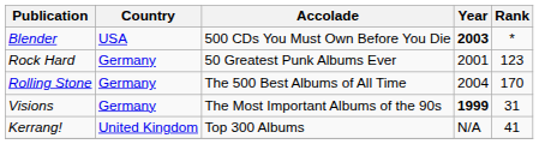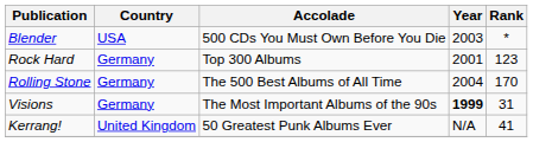 <table class="wikitable">
 <tr>
 <th>Publication</th>
 <th>Country</th>
 <th>Accolade</th>
 <th>Year</th>
 <th>Rank</th>
 </tr>
 <tr>
 <td><em><a href='#'>Blender</a></em></td>
 <td><a href='#'>USA</a></td>
 <td>500 CDs You Must Own Before You Die</td>
-<td><strong>2003</strong></td>
+<td>2003</td>
 <td align="center">*</td>
 </tr>
 <tr>
 <td><em>Rock Hard</em></td>
 <td><a href='#'>Germany</a></td>
-<td>50 Greatest Punk Albums Ever</td>
+<td>Top 300 Albums</td>
 <td>2001</td>
 <td align="center">123</td>
 </tr>
 <tr>
 <td><em><a href='#'>Rolling Stone</a></em></td>
 <td><a href='#'>Germany</a></td>
 <td>The 500 Best Albums of All Time</td>
 <td>2004</td>
 <td align="center">170</td>
 </tr>
 <tr>
 <td><em>Visions</em></td>
 <td><a href='#'>Germany</a></td>
 <td>The Most Important Albums of the 90s</td>
 <td><strong>1999</strong></td>
 <td align="center">31</td>
 </tr>
 <tr>
 <td><em>Kerrang!</em></td>
 <td><a href='#'>United Kingdom</a></td>
-<td>Top 300 Albums</td>
+<td>50 Greatest Punk Albums Ever</td>
 <td>N/A</td>
 <td align="center">41</td>
 </tr>
 <tr>
 </tr>
 </table>
